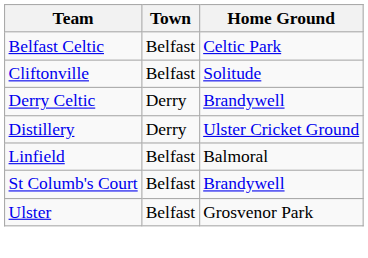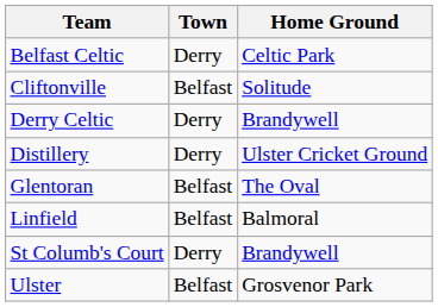 <table class="wikitable sortable">
 <tr>
 <th>Team</th>
 <th>Town</th>
 <th>Home Ground</th>
 </tr>
 <tr>
 <td><a href='#'>Belfast Celtic</a></td>
-<td>Belfast</td>
+<td>Derry</td>
 <td><a href='#'>Celtic Park</a></td>
 </tr>
 <tr>
 <td><a href='#'>Cliftonville</a></td>
 <td>Belfast</td>
 <td><a href='#'>Solitude</a></td>
 </tr>
 <tr>
 <td><a href='#'>Derry Celtic</a></td>
 <td>Derry</td>
 <td><a href='#'>Brandywell</a></td>
 </tr>
 <tr>
 <td><a href='#'>Distillery</a></td>
 <td>Derry</td>
 <td><a href='#'>Ulster Cricket Ground</a></td>
 </tr>
 <tr>
+<td><a href='#'>Glentoran</a></td>
+<td>Belfast</td>
+<td><a href='#'>The Oval</a></td>
+</tr>
+<tr>
 <td><a href='#'>Linfield</a></td>
 <td>Belfast</td>
 <td>Balmoral</td>
 </tr>
 <tr>
 <td><a href='#'>St Columb's Court</a></td>
-<td>Belfast</td>
+<td>Derry</td>
 <td><a href='#'>Brandywell</a></td>
 </tr>
 <tr>
 <td><a href='#'>Ulster</a></td>
 <td>Belfast</td>
 <td>Grosvenor Park</td>
 </tr>
 </table>
